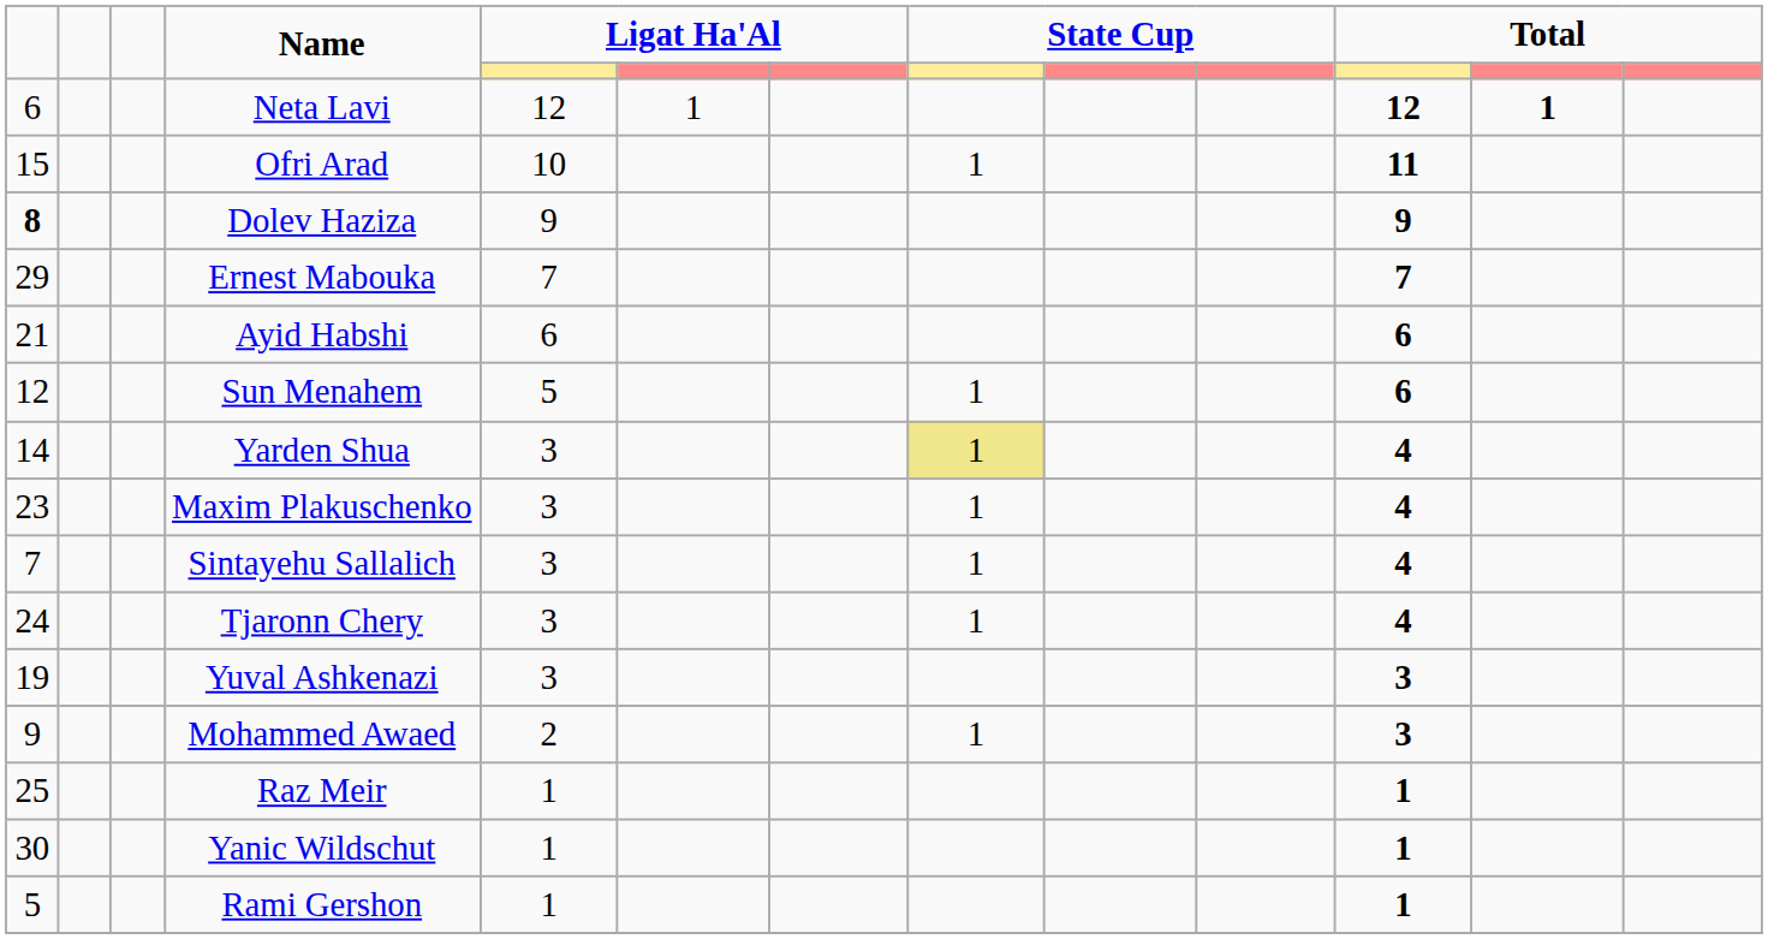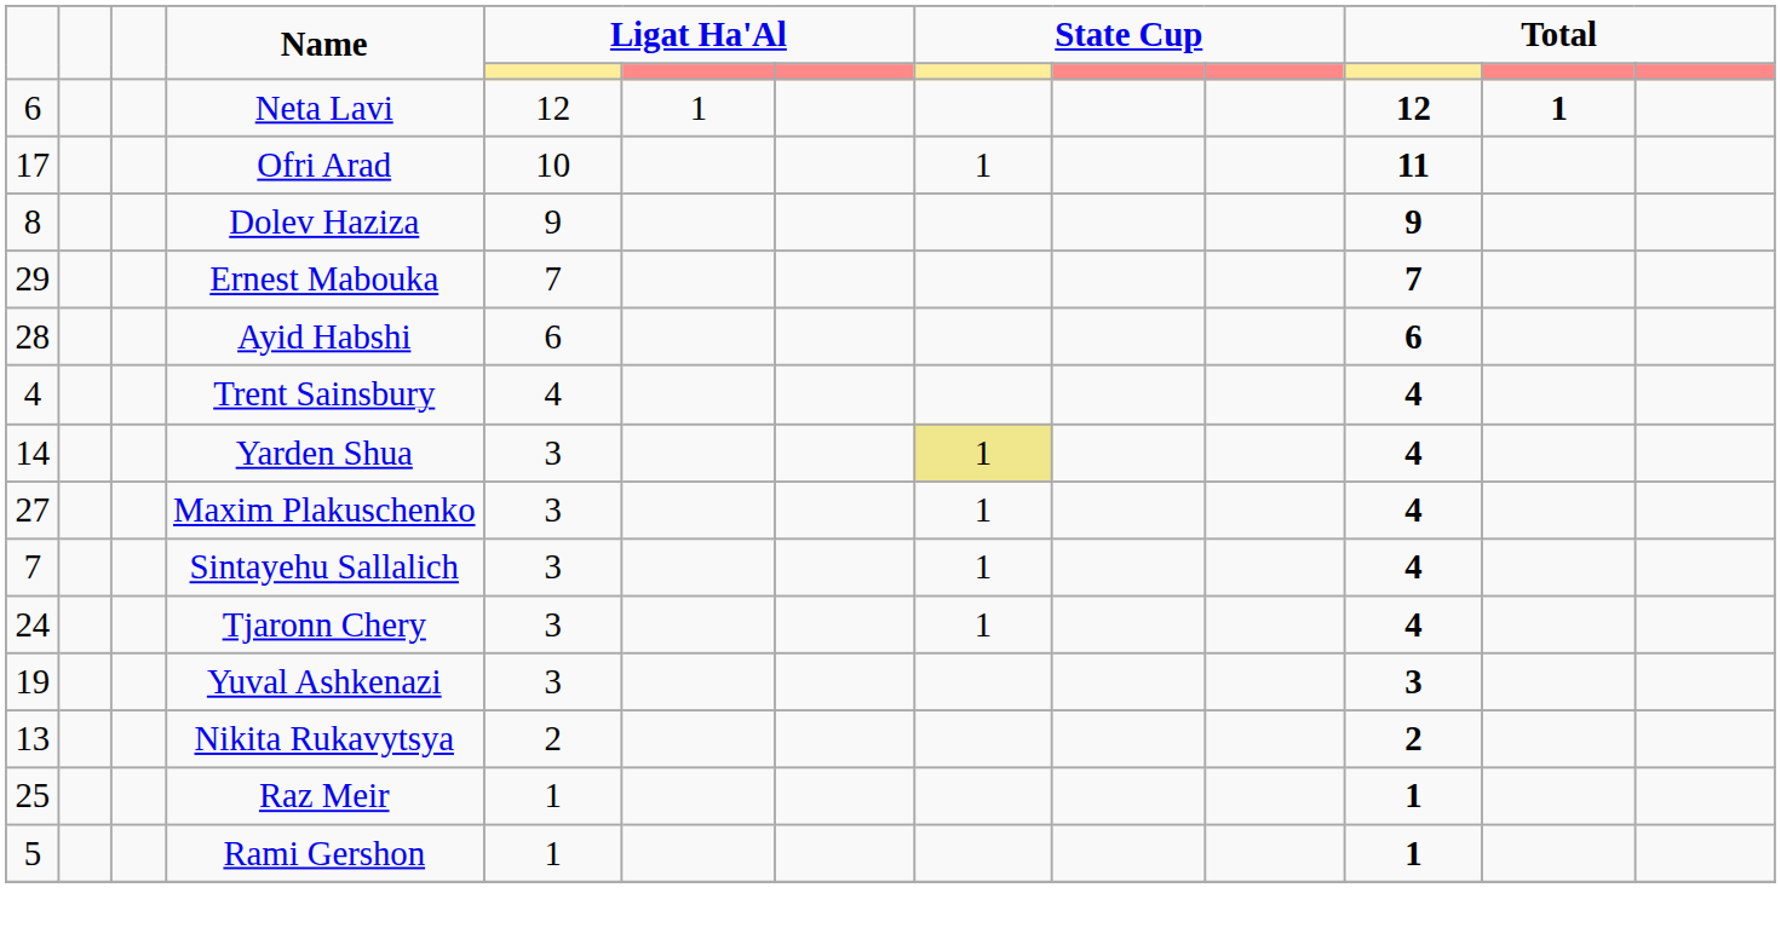 <table class="wikitable" style="font-size: 95%; text-align: center;">
 <tr>
 <td rowspan="2"  style="width:3%; text-align:center;"><strong></strong></td>
 <td rowspan="2"  style="width:3%; text-align:center;"><strong></strong></td>
 <td rowspan="2"  style="width:3%; text-align:center;"><strong></strong></td>
 <td rowspan="2"  style="width:18%; text-align:center;"><strong>Name</strong></td>
 <td colspan="3" style="text-align:center;"><strong><a href='#'>Ligat Ha'Al</a></strong></td>
 <td colspan="3" style="text-align:center;"><strong><a href='#'>State Cup</a></strong></td>
 <td colspan="3" style="text-align:center;"><strong>Total</strong></td>
 </tr>
 <tr>
 <th style="width:25px; background:#fe9;"></th>
 <th style="width:28px; background:#ff8888;"></th>
 <th style="width:25px; background:#ff8888;"></th>
 <th style="width:25px; background:#fe9;"></th>
 <th style="width:28px; background:#ff8888;"></th>
 <th style="width:25px; background:#ff8888;"></th>
 <th style="width:25px; background:#fe9;"></th>
 <th style="width:28px; background:#ff8888;"></th>
 <th style="width:25px; background:#ff8888;"></th>
 </tr>
 <tr>
 <td>6</td>
 <td></td>
 <td></td>
 <td><a href='#'>Neta Lavi</a></td>
 <td>12</td>
 <td>1</td>
 <td></td>
 <td></td>
 <td></td>
 <td></td>
 <td><strong>12</strong></td>
 <td><strong>1</strong></td>
 <td></td>
 </tr>
 <tr>
-<td>15</td>
+<td>17</td>
 <td></td>
 <td></td>
 <td><a href='#'>Ofri Arad</a></td>
 <td>10</td>
 <td></td>
 <td></td>
 <td>1</td>
 <td></td>
 <td></td>
 <td><strong>11</strong></td>
 <td></td>
 <td></td>
 </tr>
 <tr>
-<td><strong>8</strong></td>
+<td>8</td>
 <td></td>
 <td></td>
 <td><a href='#'>Dolev Haziza</a></td>
 <td>9</td>
 <td></td>
 <td></td>
 <td></td>
 <td></td>
 <td></td>
 <td><strong>9</strong></td>
 <td></td>
 <td></td>
 </tr>
 <tr>
 <td>29</td>
 <td></td>
 <td></td>
 <td><a href='#'>Ernest Mabouka</a></td>
 <td>7</td>
 <td></td>
 <td></td>
 <td></td>
 <td></td>
 <td></td>
 <td><strong>7</strong></td>
 <td></td>
 <td></td>
 </tr>
 <tr>
-<td>21</td>
+<td>28</td>
 <td></td>
 <td></td>
 <td><a href='#'>Ayid Habshi</a></td>
 <td>6</td>
 <td></td>
 <td></td>
 <td></td>
 <td></td>
 <td></td>
 <td><strong>6</strong></td>
 <td></td>
 <td></td>
 </tr>
 <tr>
-<td>12</td>
+<td>4</td>
 <td></td>
 <td></td>
-<td><a href='#'>Sun Menahem</a></td>
-<td>5</td>
+<td><a href='#'>Trent Sainsbury</a></td>
+<td>4</td>
 <td></td>
 <td></td>
-<td>1</td>
 <td></td>
 <td></td>
-<td><strong>6</strong></td>
+<td></td>
+<td><strong>4</strong></td>
 <td></td>
 <td></td>
 </tr>
 <tr>
 <td>14</td>
 <td></td>
 <td></td>
 <td><a href='#'>Yarden Shua</a></td>
 <td>3</td>
 <td></td>
 <td></td>
 <td style="background: khaki;">1</td>
 <td></td>
 <td></td>
 <td><strong>4</strong></td>
 <td></td>
 <td></td>
 </tr>
 <tr>
-<td>23</td>
+<td>27</td>
 <td></td>
 <td></td>
 <td><a href='#'>Maxim Plakuschenko</a></td>
 <td>3</td>
 <td></td>
 <td></td>
 <td>1</td>
 <td></td>
 <td></td>
 <td><strong>4</strong></td>
 <td></td>
 <td></td>
 </tr>
 <tr>
 <td>7</td>
 <td></td>
 <td></td>
 <td><a href='#'>Sintayehu Sallalich</a></td>
 <td>3</td>
 <td></td>
 <td></td>
 <td>1</td>
 <td></td>
 <td></td>
 <td><strong>4</strong></td>
 <td></td>
 <td></td>
 </tr>
 <tr>
 <td>24</td>
 <td></td>
 <td></td>
 <td><a href='#'>Tjaronn Chery</a></td>
 <td>3</td>
 <td></td>
 <td></td>
 <td>1</td>
 <td></td>
 <td></td>
 <td><strong>4</strong></td>
 <td></td>
 <td></td>
 </tr>
 <tr>
 <td>19</td>
 <td></td>
 <td></td>
 <td><a href='#'>Yuval Ashkenazi</a></td>
 <td>3</td>
 <td></td>
 <td></td>
 <td></td>
 <td></td>
 <td></td>
 <td><strong>3</strong></td>
 <td></td>
 <td></td>
 </tr>
 <tr>
-<td>9</td>
+<td>13</td>
 <td></td>
 <td></td>
-<td><a href='#'>Mohammed Awaed</a></td>
+<td><a href='#'>Nikita Rukavytsya</a></td>
 <td>2</td>
 <td></td>
 <td></td>
-<td>1</td>
 <td></td>
 <td></td>
-<td><strong>3</strong></td>
+<td></td>
+<td><strong>2</strong></td>
 <td></td>
 <td></td>
 </tr>
 <tr>
 <td>25</td>
 <td></td>
 <td></td>
 <td><a href='#'>Raz Meir</a></td>
-<td>1</td>
-<td></td>
-<td></td>
-<td></td>
-<td></td>
-<td></td>
-<td><strong>1</strong></td>
-<td></td>
-<td></td>
-</tr>
-<tr>
-<td>30</td>
-<td></td>
-<td></td>
-<td><a href='#'>Yanic Wildschut</a></td>
 <td>1</td>
 <td></td>
 <td></td>
 <td></td>
 <td></td>
 <td></td>
 <td><strong>1</strong></td>
 <td></td>
 <td></td>
 </tr>
 <tr>
 <td>5</td>
 <td></td>
 <td></td>
 <td><a href='#'>Rami Gershon</a></td>
 <td>1</td>
 <td></td>
 <td></td>
 <td></td>
 <td></td>
 <td></td>
 <td><strong>1</strong></td>
 <td></td>
 <td></td>
 </tr>
 <tr>
 </tr>
 </table>
